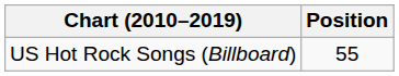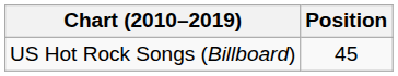 <table class="wikitable">
 <tr>
 <th scope="col">Chart (2010–2019)</th>
 <th scope="col">Position</th>
 </tr>
 <tr>
 <td>US Hot Rock Songs (<em>Billboard</em>)</td>
-<td style="text-align:center">55</td>
+<td style="text-align:center">45</td>
 </tr>
 </table>
